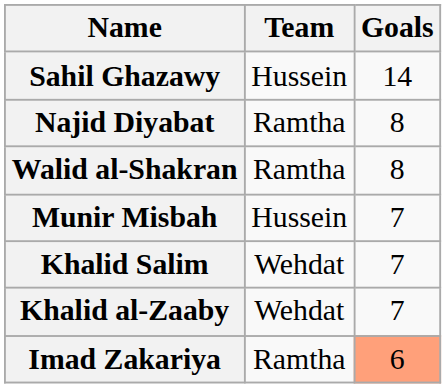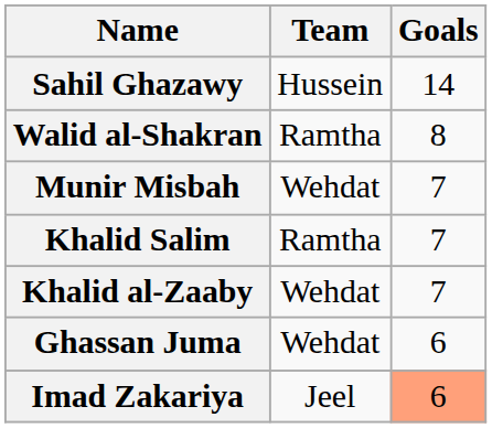 <table class="wikitable plainrowheaders" style="text-align: center;">
 <tr>
 <th scope="col">Name</th>
 <th scope="col">Team</th>
 <th scope="col">Goals</th>
 </tr>
 <tr>
 <th scope="row">Sahil Ghazawy</th>
 <td>Hussein</td>
 <td>14</td>
 </tr>
 <tr>
-<th scope="row">Najid Diyabat</th>
-<td>Ramtha</td>
-<td>8</td>
-</tr>
-<tr>
 <th scope="row">Walid al-Shakran</th>
 <td>Ramtha</td>
 <td>8</td>
 </tr>
 <tr>
 <th scope="row">Munir Misbah</th>
-<td>Hussein</td>
+<td>Wehdat</td>
 <td>7</td>
 </tr>
 <tr>
 <th scope="row">Khalid Salim</th>
-<td>Wehdat</td>
+<td>Ramtha</td>
 <td>7</td>
 </tr>
 <tr>
 <th scope="row">Khalid al-Zaaby</th>
 <td>Wehdat</td>
 <td>7</td>
 </tr>
 <tr>
+<th scope="row">Ghassan Juma</th>
+<td>Wehdat</td>
+<td>6</td>
+</tr>
+<tr>
 <th scope="row">Imad Zakariya</th>
-<td>Ramtha</td>
+<td>Jeel</td>
 <td style="background: lightsalmon;">6</td>
 </tr>
 </table>
